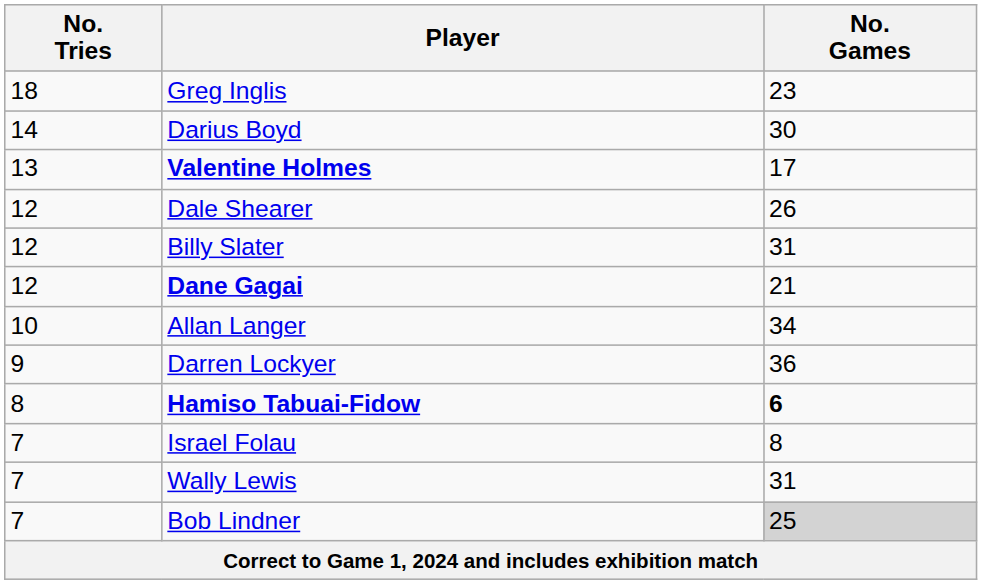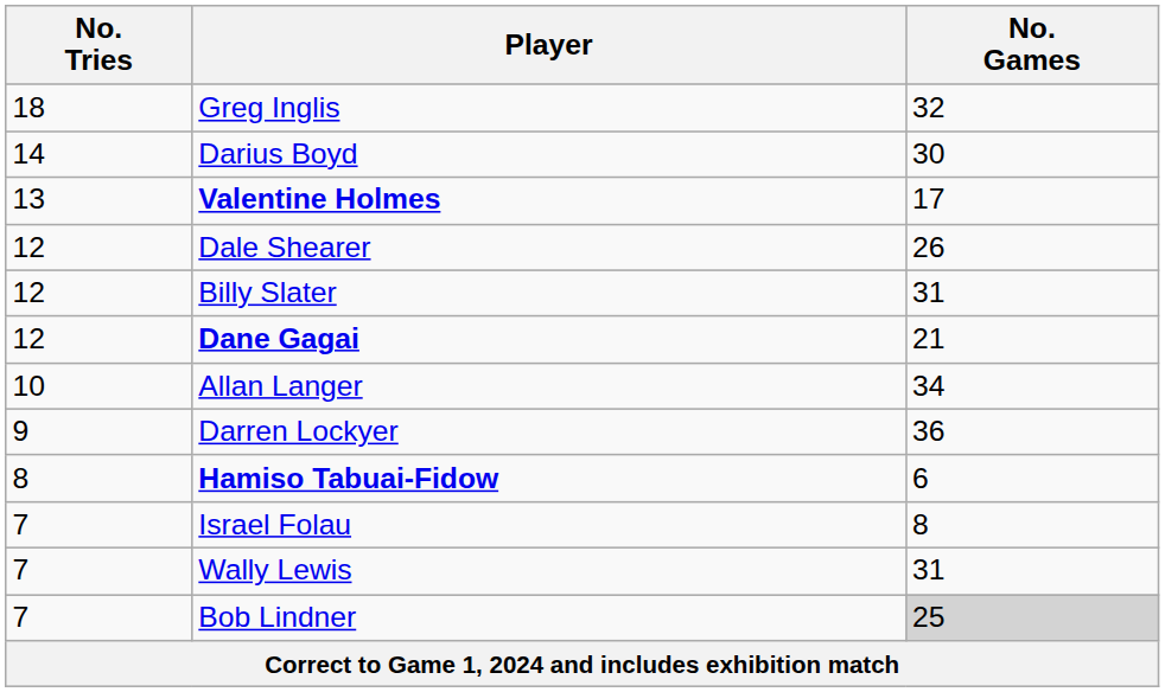 <table class="wikitable" width=50%>
 <tr>
 <th>No.<br>Tries</th>
 <th>Player</th>
 <th>No.<br>Games</th>
 </tr>
 <tr>
 <td>18</td>
 <td><a href='#'>Greg Inglis</a></td>
-<td>23</td>
+<td>32</td>
 </tr>
 <tr>
 <td>14</td>
 <td><a href='#'>Darius Boyd</a></td>
 <td>30</td>
 </tr>
 <tr>
 <td>13</td>
 <td><strong><a href='#'>Valentine Holmes</a></strong></td>
 <td>17</td>
 </tr>
 <tr>
 <td>12</td>
 <td><a href='#'>Dale Shearer</a></td>
 <td>26</td>
 </tr>
 <tr>
 <td>12</td>
 <td><a href='#'>Billy Slater</a></td>
 <td>31</td>
 </tr>
 <tr>
 <td>12</td>
 <td><strong><a href='#'>Dane Gagai</a></strong></td>
 <td>21</td>
 </tr>
 <tr>
 <td>10</td>
 <td><a href='#'>Allan Langer</a></td>
 <td>34</td>
 </tr>
 <tr>
 <td>9</td>
 <td><a href='#'>Darren Lockyer</a></td>
 <td>36</td>
 </tr>
 <tr>
 <td>8</td>
 <td><strong><a href='#'>Hamiso Tabuai-Fidow</a></strong></td>
-<td><strong>6</strong></td>
+<td>6</td>
 </tr>
 <tr>
 <td>7</td>
 <td><a href='#'>Israel Folau</a></td>
 <td>8</td>
 </tr>
 <tr>
 <td>7</td>
 <td><a href='#'>Wally Lewis</a></td>
 <td>31</td>
 </tr>
 <tr>
 <td>7</td>
 <td><a href='#'>Bob Lindner</a></td>
 <td style="background: lightgrey;">25</td>
 </tr>
 <tr>
 <th colspan="3"><small>Correct to Game 1, 2024 and includes exhibition match</small></th>
 </tr>
 </table>
